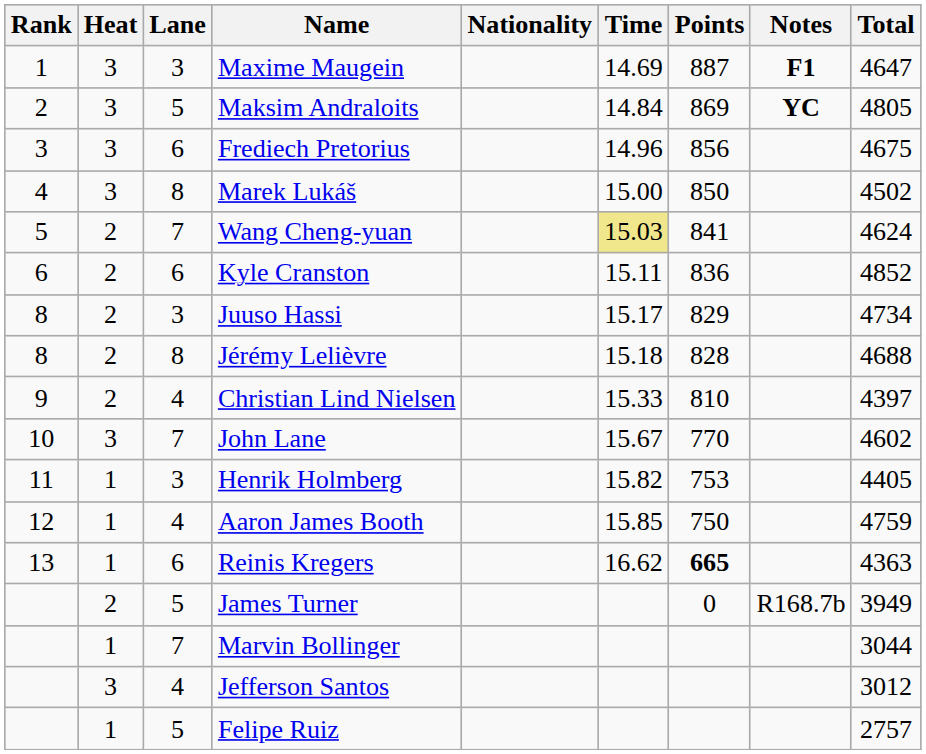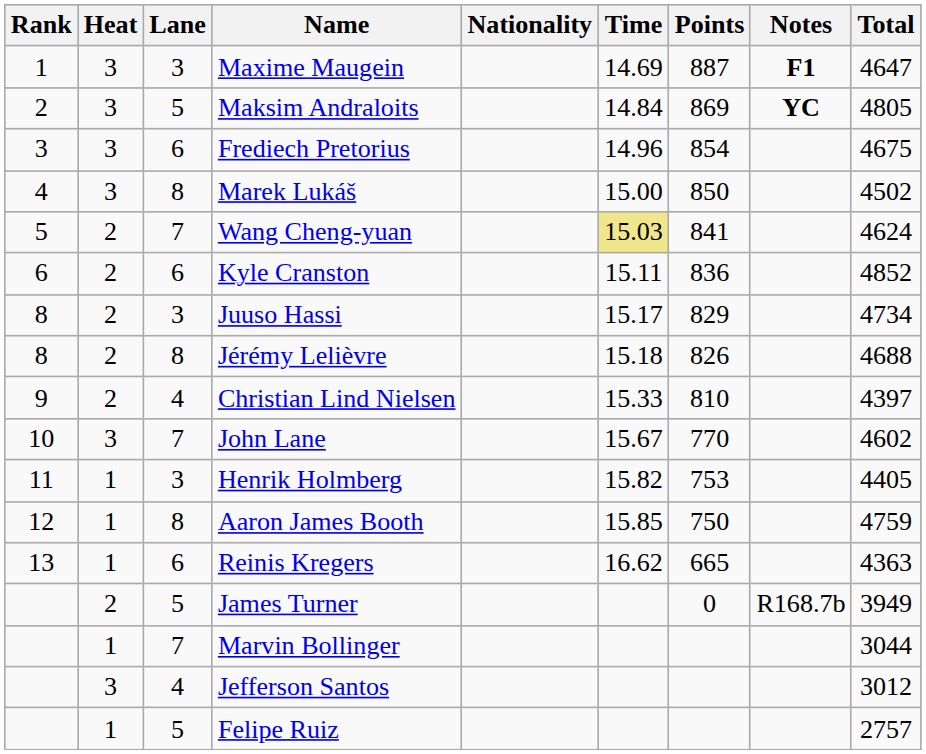 <table class="wikitable sortable" style="text-align:center">
 <tr>
 <th>Rank</th>
 <th>Heat</th>
 <th>Lane</th>
 <th>Name</th>
 <th>Nationality</th>
 <th>Time</th>
 <th>Points</th>
 <th>Notes</th>
 <th>Total</th>
 </tr>
 <tr>
 <td>1</td>
 <td>3</td>
 <td>3</td>
 <td align="left"><a href='#'>Maxime Maugein</a></td>
 <td align="left"></td>
 <td>14.69</td>
 <td>887</td>
 <td><strong>F1</strong></td>
 <td>4647</td>
 </tr>
 <tr>
 <td>2</td>
 <td>3</td>
 <td>5</td>
 <td align="left"><a href='#'>Maksim Andraloits</a></td>
 <td align="left"></td>
 <td>14.84</td>
 <td>869</td>
 <td><strong>YC</strong></td>
 <td>4805</td>
 </tr>
 <tr>
 <td>3</td>
 <td>3</td>
 <td>6</td>
 <td align="left"><a href='#'>Frediech Pretorius</a></td>
 <td align="left"></td>
 <td>14.96</td>
-<td>856</td>
+<td>854</td>
 <td></td>
 <td>4675</td>
 </tr>
 <tr>
 <td>4</td>
 <td>3</td>
 <td>8</td>
 <td align="left"><a href='#'>Marek Lukáš</a></td>
 <td align="left"></td>
 <td>15.00</td>
 <td>850</td>
 <td></td>
 <td>4502</td>
 </tr>
 <tr>
 <td>5</td>
 <td>2</td>
 <td>7</td>
 <td align="left"><a href='#'>Wang Cheng-yuan</a></td>
 <td align="left"></td>
 <td style="background: khaki;">15.03</td>
 <td>841</td>
 <td></td>
 <td>4624</td>
 </tr>
 <tr>
 <td>6</td>
 <td>2</td>
 <td>6</td>
 <td align="left"><a href='#'>Kyle Cranston</a></td>
 <td align="left"></td>
 <td>15.11</td>
 <td>836</td>
 <td></td>
 <td>4852</td>
 </tr>
 <tr>
 <td>8</td>
 <td>2</td>
 <td>3</td>
 <td align="left"><a href='#'>Juuso Hassi</a></td>
 <td align="left"></td>
 <td>15.17</td>
 <td>829</td>
 <td></td>
 <td>4734</td>
 </tr>
 <tr>
 <td>8</td>
 <td>2</td>
 <td>8</td>
 <td align="left"><a href='#'>Jérémy Lelièvre</a></td>
 <td align="left"></td>
 <td>15.18</td>
-<td>828</td>
+<td>826</td>
 <td></td>
 <td>4688</td>
 </tr>
 <tr>
 <td>9</td>
 <td>2</td>
 <td>4</td>
 <td align="left"><a href='#'>Christian Lind Nielsen</a></td>
 <td align="left"></td>
 <td>15.33</td>
 <td>810</td>
 <td></td>
 <td>4397</td>
 </tr>
 <tr>
 <td>10</td>
 <td>3</td>
 <td>7</td>
 <td align="left"><a href='#'>John Lane</a></td>
 <td align="left"></td>
 <td>15.67</td>
 <td>770</td>
 <td></td>
 <td>4602</td>
 </tr>
 <tr>
 <td>11</td>
 <td>1</td>
 <td>3</td>
 <td align="left"><a href='#'>Henrik Holmberg</a></td>
 <td align="left"></td>
 <td>15.82</td>
 <td>753</td>
 <td></td>
 <td>4405</td>
 </tr>
 <tr>
 <td>12</td>
 <td>1</td>
-<td>4</td>
+<td>8</td>
 <td align="left"><a href='#'>Aaron James Booth</a></td>
 <td align="left"></td>
 <td>15.85</td>
 <td>750</td>
 <td></td>
 <td>4759</td>
 </tr>
 <tr>
 <td>13</td>
 <td>1</td>
 <td>6</td>
 <td align="left"><a href='#'>Reinis Kregers</a></td>
 <td align="left"></td>
 <td>16.62</td>
-<td><strong>665</strong></td>
+<td>665</td>
 <td></td>
 <td>4363</td>
 </tr>
 <tr>
 <td></td>
 <td>2</td>
 <td>5</td>
 <td align="left"><a href='#'>James Turner</a></td>
 <td align="left"></td>
 <td></td>
 <td>0</td>
 <td>R168.7b</td>
 <td>3949</td>
 </tr>
 <tr>
 <td></td>
 <td>1</td>
 <td>7</td>
 <td align="left"><a href='#'>Marvin Bollinger</a></td>
 <td align="left"></td>
 <td></td>
 <td></td>
 <td></td>
 <td>3044</td>
 </tr>
 <tr>
 <td></td>
 <td>3</td>
 <td>4</td>
 <td align="left"><a href='#'>Jefferson Santos</a></td>
 <td align="left"></td>
 <td></td>
 <td></td>
 <td></td>
 <td>3012</td>
 </tr>
 <tr>
 <td></td>
 <td>1</td>
 <td>5</td>
 <td align="left"><a href='#'>Felipe Ruiz</a></td>
 <td align="left"></td>
 <td></td>
 <td></td>
 <td></td>
 <td>2757</td>
 </tr>
 </table>
